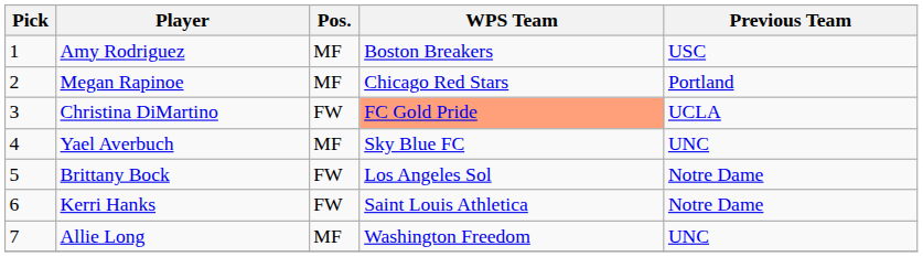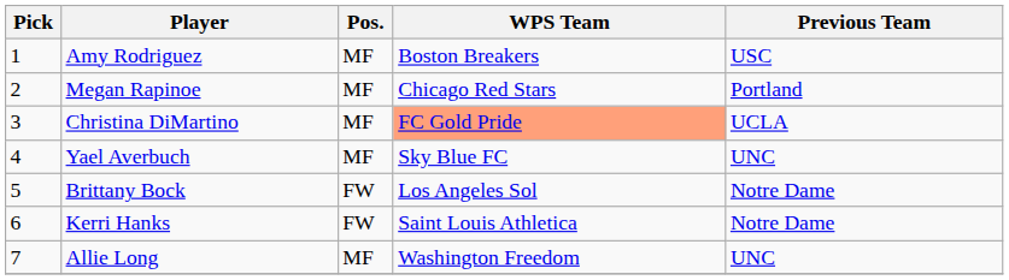 <table class="wikitable">
 <tr>
 <th width="5%">Pick</th>
 <th width="25%">Player</th>
 <th width="5%">Pos.</th>
 <th width="30%">WPS Team</th>
 <th width="25%">Previous Team</th>
 </tr>
 <tr>
 <td>1</td>
 <td><a href='#'>Amy Rodriguez</a></td>
 <td>MF</td>
 <td><a href='#'>Boston Breakers</a></td>
 <td><a href='#'>USC</a></td>
 </tr>
 <tr>
 <td>2</td>
 <td><a href='#'>Megan Rapinoe</a></td>
 <td>MF</td>
 <td><a href='#'>Chicago Red Stars</a></td>
 <td><a href='#'>Portland</a></td>
 </tr>
 <tr>
 <td>3</td>
 <td><a href='#'>Christina DiMartino</a></td>
-<td>FW</td>
+<td>MF</td>
 <td style="background: lightsalmon;"><a href='#'>FC Gold Pride</a></td>
 <td><a href='#'>UCLA</a></td>
 </tr>
 <tr>
 <td>4</td>
 <td><a href='#'>Yael Averbuch</a></td>
 <td>MF</td>
 <td><a href='#'>Sky Blue FC</a></td>
 <td><a href='#'>UNC</a></td>
 </tr>
 <tr>
 <td>5</td>
 <td><a href='#'>Brittany Bock</a></td>
 <td>FW</td>
 <td><a href='#'>Los Angeles Sol</a></td>
 <td><a href='#'>Notre Dame</a></td>
 </tr>
 <tr>
 <td>6</td>
 <td><a href='#'>Kerri Hanks</a></td>
 <td>FW</td>
 <td><a href='#'>Saint Louis Athletica</a></td>
 <td><a href='#'>Notre Dame</a></td>
 </tr>
 <tr>
 <td>7</td>
 <td><a href='#'>Allie Long</a></td>
 <td>MF</td>
 <td><a href='#'>Washington Freedom</a></td>
 <td><a href='#'>UNC</a></td>
 </tr>
 <tr>
 </tr>
 </table>
